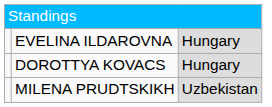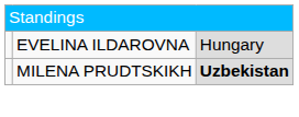 <table class="wikitable">
 <tr>
 <td colspan="3" style="background:#00baff;color:#fff">Standings</td>
 </tr>
 <tr>
 <td></td>
 <td>EVELINA ILDAROVNA</td>
 <td style="background:#dddddd"> Hungary</td>
 </tr>
 <tr>
 <td></td>
-<td>DOROTTYA KOVACS</td>
-<td style="background:#dddddd"> Hungary</td>
-</tr>
-<tr>
-<td></td>
 <td>MILENA PRUDTSKIKH</td>
-<td style="background:#dddddd"> Uzbekistan</td>
+<td style="background:#dddddd"><strong> Uzbekistan</strong></td>
 </tr>
 </table>
